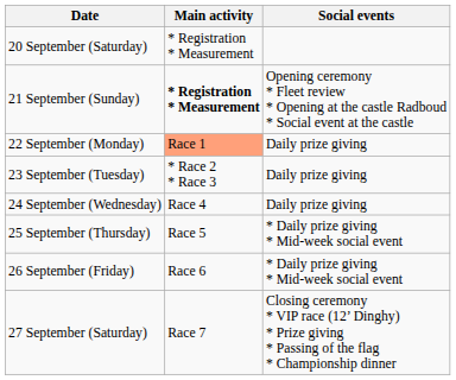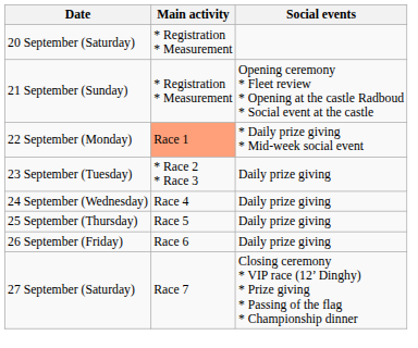 <table class="wikitable" border="1">
 <tr>
 <th style="text-align:center">Date</th>
 <th style="text-align:center">Main activity</th>
 <th style="text-align:center">Social events</th>
 </tr>
 <tr>
 <td>20 September (Saturday)</td>
 <td>* Registration<br>* Measurement</td>
 <td></td>
 </tr>
 <tr>
 <td>21 September (Sunday)</td>
-<td><strong>* Registration<br>* Measurement</strong></td>
+<td>* Registration<br>* Measurement</td>
 <td>Opening ceremony<br>* Fleet review<br>* Opening at the castle Radboud<br>* Social event at the castle</td>
 </tr>
 <tr>
 <td>22 September (Monday)</td>
 <td style="background: lightsalmon;">Race 1</td>
-<td>Daily prize giving</td>
+<td>* Daily prize giving<br>* Mid-week social event</td>
 </tr>
 <tr>
 <td>23 September (Tuesday)</td>
 <td>* Race 2<br>* Race 3</td>
 <td>Daily prize giving</td>
 </tr>
 <tr>
 <td>24 September (Wednesday)</td>
 <td>Race 4</td>
 <td>Daily prize giving</td>
 </tr>
 <tr>
 <td>25 September (Thursday)</td>
 <td>Race 5</td>
-<td>* Daily prize giving<br>* Mid-week social event</td>
+<td>Daily prize giving</td>
 </tr>
 <tr>
 <td>26 September (Friday)</td>
 <td>Race 6</td>
-<td>* Daily prize giving<br>* Mid-week social event</td>
+<td>Daily prize giving</td>
 </tr>
 <tr>
 <td>27 September (Saturday)</td>
 <td>Race 7</td>
 <td>Closing ceremony <br>* VIP race (12’ Dinghy)<br>* Prize giving<br>* Passing of the flag<br>* Championship dinner</td>
 </tr>
 </table>
